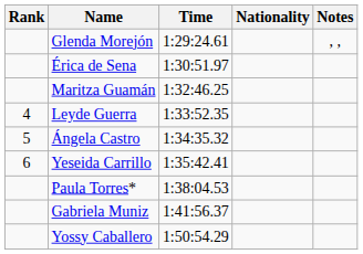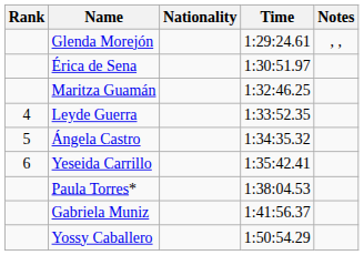 <table class="wikitable sortable" style="text-align:center">
 <tr>
 <th>Rank</th>
 <th>Name</th>
+<th>Nationality</th>
 <th>Time</th>
-<th>Nationality</th>
 <th>Notes</th>
 </tr>
 <tr>
 <td></td>
 <td align=left><a href='#'>Glenda Morejón</a></td>
+<td align=left></td>
 <td>1:29:24.61</td>
-<td align=left></td>
 <td><strong></strong>, <strong></strong>, <strong></strong></td>
 </tr>
 <tr>
 <td></td>
 <td align=left><a href='#'>Érica de Sena</a></td>
+<td align=left></td>
 <td>1:30:51.97</td>
-<td align=left></td>
 <td><strong></strong></td>
 </tr>
 <tr>
 <td></td>
 <td align=left><a href='#'>Maritza Guamán</a></td>
+<td align=left></td>
 <td>1:32:46.25</td>
-<td align=left></td>
 <td></td>
 </tr>
 <tr>
 <td>4</td>
 <td align=left><a href='#'>Leyde Guerra</a></td>
+<td align=left></td>
 <td>1:33:52.35</td>
-<td align=left></td>
 <td></td>
 </tr>
 <tr>
 <td>5</td>
 <td align=left><a href='#'>Ángela Castro</a></td>
+<td align=left></td>
 <td>1:34:35.32</td>
-<td align=left></td>
 <td></td>
 </tr>
 <tr>
 <td>6</td>
 <td align=left><a href='#'>Yeseida Carrillo</a></td>
+<td align=left></td>
 <td>1:35:42.41</td>
-<td align=left></td>
 <td></td>
 </tr>
 <tr>
 <td></td>
 <td align=left><a href='#'>Paula Torres</a>*</td>
+<td align=left></td>
 <td>1:38:04.53</td>
-<td align=left></td>
 <td></td>
 </tr>
 <tr>
 <td></td>
 <td align=left><a href='#'>Gabriela Muniz</a></td>
+<td align=left></td>
 <td>1:41:56.37</td>
-<td align=left></td>
 <td></td>
 </tr>
 <tr>
 <td></td>
 <td align=left><a href='#'>Yossy Caballero</a></td>
+<td align=left></td>
 <td>1:50:54.29</td>
-<td align=left></td>
 <td></td>
 </tr>
 </table>
